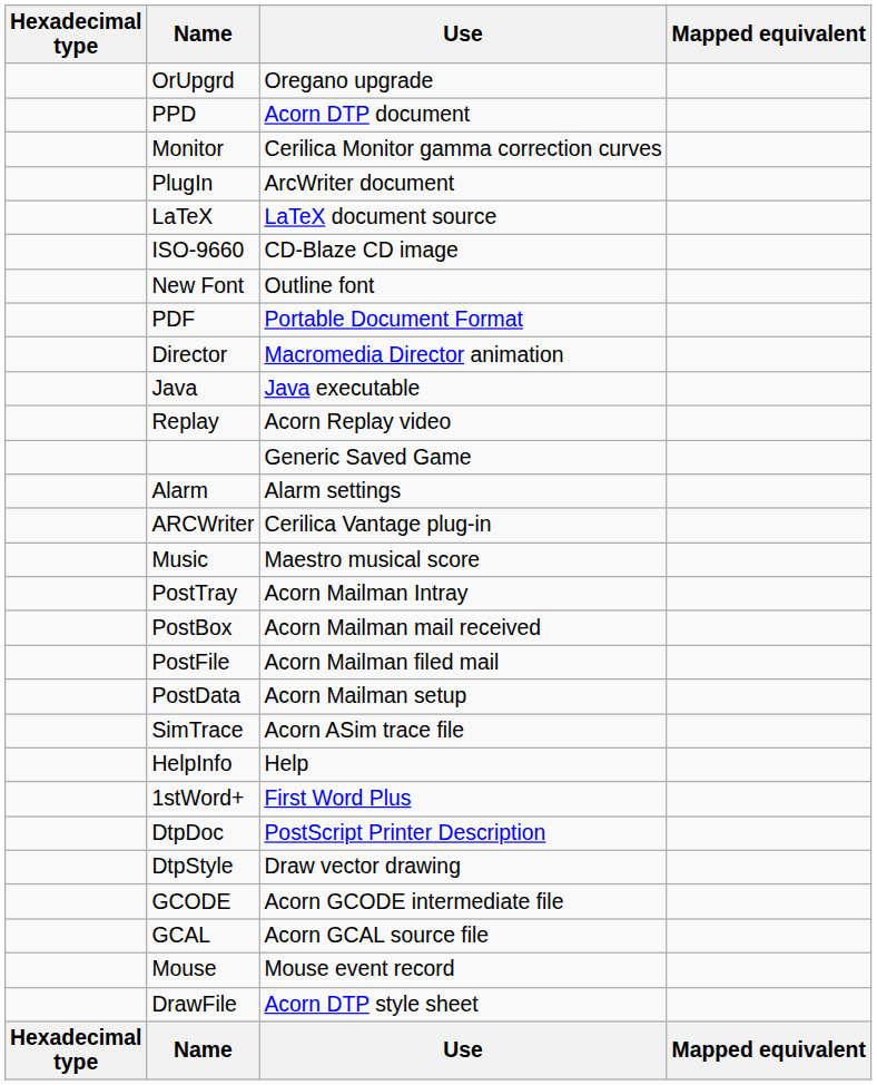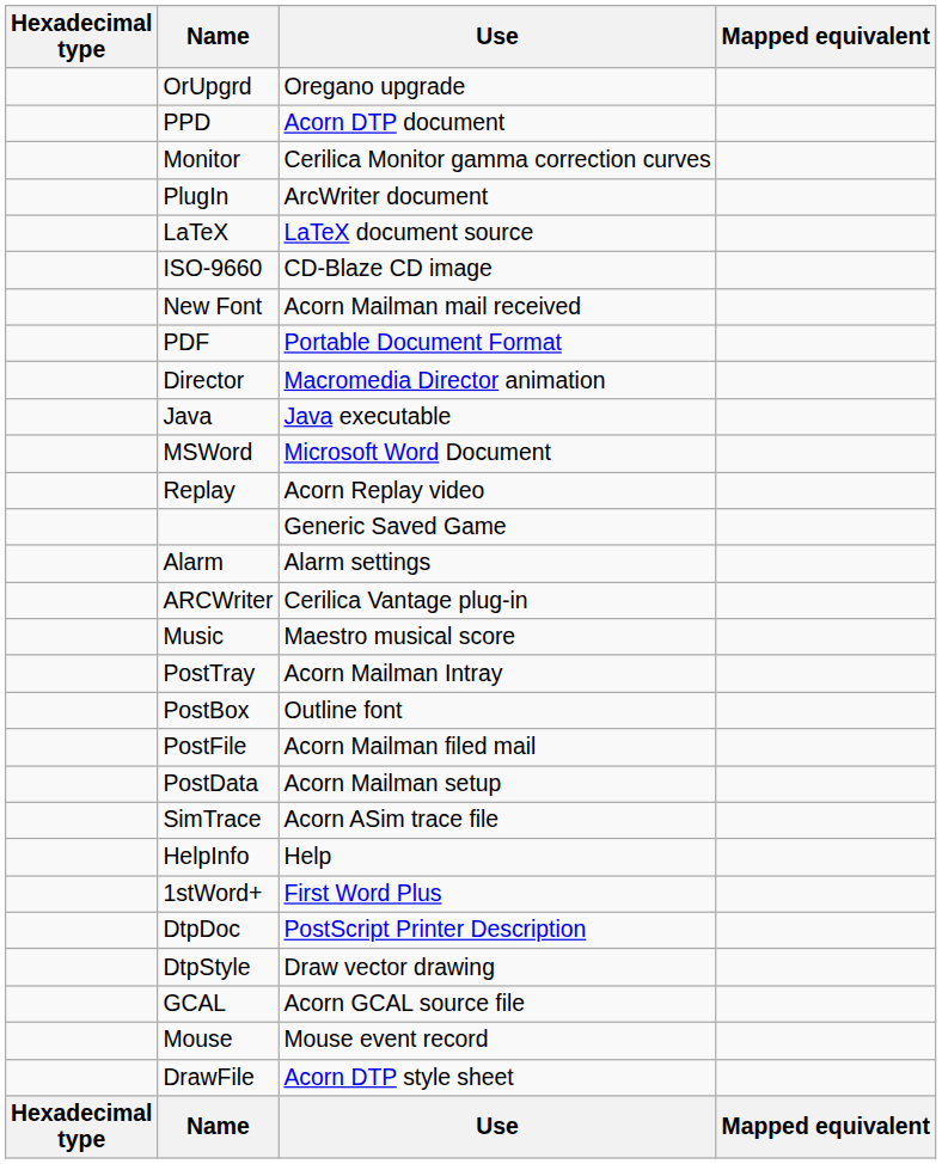 <table class="wikitable sortable" style="width: auto;">
 <tr>
 <th>Hexadecimal<br>type</th>
 <th>Name</th>
 <th>Use</th>
 <th>Mapped equivalent</th>
 </tr>
 <tr>
 <td></td>
 <td>OrUpgrd</td>
 <td>Oregano upgrade</td>
 <td></td>
 </tr>
 <tr>
 <td></td>
 <td>PPD</td>
 <td><a href='#'>Acorn DTP</a> document</td>
 <td></td>
 </tr>
 <tr>
 <td></td>
 <td>Monitor</td>
 <td>Cerilica Monitor gamma correction curves</td>
 <td></td>
 </tr>
 <tr>
 <td></td>
 <td>PlugIn</td>
 <td>ArcWriter document</td>
 <td></td>
 </tr>
 <tr>
 <td></td>
 <td>LaTeX</td>
 <td><a href='#'>LaTeX</a> document source</td>
 <td></td>
 </tr>
 <tr>
 <td></td>
 <td>ISO-9660</td>
 <td>CD-Blaze CD image</td>
 <td></td>
 </tr>
 <tr>
 <td></td>
 <td>New Font</td>
-<td>Outline font</td>
+<td>Acorn Mailman mail received</td>
 <td></td>
 </tr>
 <tr>
 <td></td>
 <td>PDF</td>
 <td><a href='#'>Portable Document Format</a></td>
 <td></td>
 </tr>
 <tr>
 <td></td>
 <td>Director</td>
 <td><a href='#'>Macromedia Director</a> animation</td>
 <td></td>
 </tr>
 <tr>
 <td></td>
 <td>Java</td>
 <td><a href='#'>Java</a> executable</td>
+<td></td>
+</tr>
+<tr>
+<td></td>
+<td>MSWord</td>
+<td><a href='#'>Microsoft Word</a> Document</td>
 <td></td>
 </tr>
 <tr>
 <td></td>
 <td>Replay</td>
 <td>Acorn Replay video</td>
 <td></td>
 </tr>
 <tr>
 <td></td>
 <td></td>
 <td>Generic Saved Game</td>
 <td></td>
 </tr>
 <tr>
 <td></td>
 <td>Alarm</td>
 <td>Alarm settings</td>
 <td></td>
 </tr>
 <tr>
 <td></td>
 <td>ARCWriter</td>
 <td>Cerilica Vantage plug-in</td>
 <td></td>
 </tr>
 <tr>
 <td></td>
 <td>Music</td>
 <td>Maestro musical score</td>
 <td></td>
 </tr>
 <tr>
 <td></td>
 <td>PostTray</td>
 <td>Acorn Mailman Intray</td>
 <td></td>
 </tr>
 <tr>
 <td></td>
 <td>PostBox</td>
-<td>Acorn Mailman mail received</td>
+<td>Outline font</td>
 <td></td>
 </tr>
 <tr>
 <td></td>
 <td>PostFile</td>
 <td>Acorn Mailman filed mail</td>
 <td></td>
 </tr>
 <tr>
 <td></td>
 <td>PostData</td>
 <td>Acorn Mailman setup</td>
 <td></td>
 </tr>
 <tr>
 <td></td>
 <td>SimTrace</td>
 <td>Acorn ASim trace file</td>
 <td></td>
 </tr>
 <tr>
 <td></td>
 <td>HelpInfo</td>
 <td>Help</td>
 <td></td>
 </tr>
 <tr>
 <td></td>
 <td>1stWord+</td>
 <td><a href='#'>First Word Plus</a></td>
 <td></td>
 </tr>
 <tr>
 <td></td>
 <td>DtpDoc</td>
 <td><a href='#'>PostScript Printer Description</a></td>
 <td></td>
 </tr>
 <tr>
 <td></td>
 <td>DtpStyle</td>
 <td>Draw vector drawing</td>
 <td></td>
 </tr>
 <tr>
 <td></td>
-<td>GCODE</td>
-<td>Acorn GCODE intermediate file</td>
-<td></td>
-</tr>
-<tr>
-<td></td>
 <td>GCAL</td>
 <td>Acorn GCAL source file</td>
 <td></td>
 </tr>
 <tr>
 <td></td>
 <td>Mouse</td>
 <td>Mouse event record</td>
 <td></td>
 </tr>
 <tr>
 <td></td>
 <td>DrawFile</td>
 <td><a href='#'>Acorn DTP</a> style sheet</td>
 <td></td>
 </tr>
 <tr>
 <th>Hexadecimal<br>type</th>
 <th>Name</th>
 <th>Use</th>
 <th>Mapped equivalent</th>
 </tr>
 </table>
